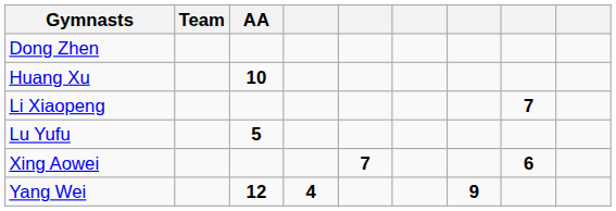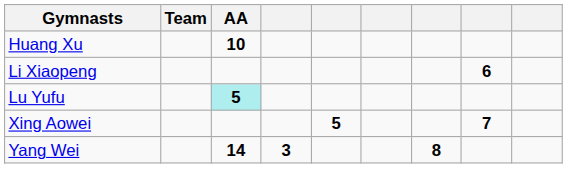 <table class="wikitable sortable collapsible autocollapse plainrowheaders" style="text-align:center; font-size:95%;">
 <tr>
 <th width=28% class=unsortable>Gymnasts</th>
 <th width=9% class=unsortable>Team</th>
 <th width=9% class=unsortable>AA</th>
 <th width=9% class=unsortable></th>
 <th width=9% class=unsortable></th>
 <th width=9% class=unsortable></th>
 <th width=9% class=unsortable></th>
 <th width=9% class=unsortable></th>
 <th width=9% class=unsortable></th>
-</tr>
-<tr>
-<td align=left><a href='#'>Dong Zhen</a></td>
-<td></td>
-<td></td>
-<td></td>
-<td></td>
-<td></td>
-<td></td>
-<td></td>
-<td></td>
 </tr>
 <tr>
 <td align=left><a href='#'>Huang Xu</a></td>
 <td></td>
 <td><strong>10</strong></td>
 <td></td>
 <td></td>
 <td></td>
 <td></td>
 <td></td>
 <td></td>
 </tr>
 <tr>
 <td align=left><a href='#'>Li Xiaopeng</a></td>
 <td></td>
 <td></td>
 <td></td>
 <td></td>
 <td></td>
 <td></td>
-<td><strong>7</strong></td>
+<td><strong>6</strong></td>
 <td></td>
 </tr>
 <tr>
 <td align=left><a href='#'>Lu Yufu</a></td>
 <td></td>
-<td><strong>5</strong></td>
+<td style="background: paleturquoise;"><strong>5</strong></td>
 <td></td>
 <td></td>
 <td></td>
 <td></td>
 <td></td>
 <td></td>
 </tr>
 <tr>
 <td align=left><a href='#'>Xing Aowei</a></td>
 <td></td>
 <td></td>
 <td></td>
-<td><strong>7</strong></td>
+<td><strong>5</strong></td>
 <td></td>
 <td></td>
-<td><strong>6</strong></td>
+<td><strong>7</strong></td>
 <td></td>
 </tr>
 <tr>
 <td align=left><a href='#'>Yang Wei</a></td>
 <td></td>
-<td><strong>12</strong></td>
-<td><strong>4</strong></td>
+<td><strong>14</strong></td>
+<td><strong>3</strong></td>
 <td></td>
 <td></td>
-<td><strong>9</strong></td>
+<td><strong>8</strong></td>
 <td></td>
 <td></td>
 </tr>
 </table>
